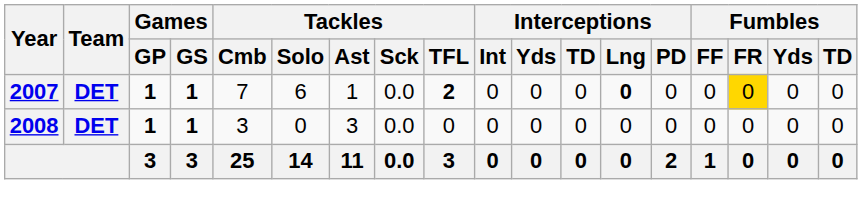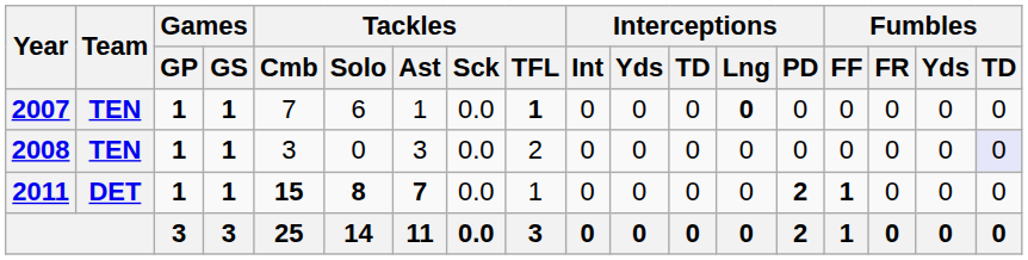 <table class="wikitable" style="text-align:center">
 <tr>
 <th rowspan="2">Year</th>
 <th rowspan="2">Team</th>
 <th colspan="2">Games</th>
 <th colspan="5">Tackles</th>
 <th colspan="5">Interceptions</th>
 <th colspan="4">Fumbles</th>
 </tr>
 <tr>
 <th>GP</th>
 <th>GS</th>
 <th>Cmb</th>
 <th>Solo</th>
 <th>Ast</th>
 <th>Sck</th>
 <th>TFL</th>
 <th>Int</th>
 <th>Yds</th>
 <th>TD</th>
 <th>Lng</th>
 <th>PD</th>
 <th>FF</th>
 <th>FR</th>
 <th>Yds</th>
 <th>TD</th>
 </tr>
 <tr>
 <th><a href='#'>2007</a></th>
-<th><a href='#'>DET</a></th>
+<th><a href='#'>TEN</a></th>
 <td><strong>1</strong></td>
 <td><strong>1</strong></td>
 <td>7</td>
 <td>6</td>
 <td>1</td>
 <td>0.0</td>
-<td><strong>2</strong></td>
+<td><strong>1</strong></td>
 <td>0</td>
 <td>0</td>
 <td>0</td>
 <td><strong>0</strong></td>
 <td>0</td>
 <td>0</td>
-<td style="background: gold;">0</td>
+<td>0</td>
 <td>0</td>
 <td>0</td>
 </tr>
 <tr>
 <th><a href='#'>2008</a></th>
-<th><a href='#'>DET</a></th>
+<th><a href='#'>TEN</a></th>
 <td><strong>1</strong></td>
 <td><strong>1</strong></td>
 <td>3</td>
 <td>0</td>
 <td>3</td>
 <td>0.0</td>
+<td>2</td>
 <td>0</td>
 <td>0</td>
 <td>0</td>
 <td>0</td>
 <td>0</td>
 <td>0</td>
 <td>0</td>
+<td>0</td>
+<td style="background: lavender;">0</td>
+</tr>
+<tr>
+<th><a href='#'>2011</a></th>
+<th><a href='#'>DET</a></th>
+<td><strong>1</strong></td>
+<td><strong>1</strong></td>
+<td><strong>15</strong></td>
+<td><strong>8</strong></td>
+<td><strong>7</strong></td>
+<td>0.0</td>
+<td>1</td>
+<td>0</td>
+<td>0</td>
+<td>0</td>
+<td>0</td>
+<td><strong>2</strong></td>
+<td><strong>1</strong></td>
 <td>0</td>
 <td>0</td>
 <td>0</td>
 </tr>
 <tr>
 <th colspan="2"></th>
 <th>3</th>
 <th>3</th>
 <th>25</th>
 <th>14</th>
 <th>11</th>
 <th>0.0</th>
 <th>3</th>
 <th>0</th>
 <th>0</th>
 <th>0</th>
 <th>0</th>
 <th>2</th>
 <th>1</th>
 <th>0</th>
 <th>0</th>
 <th>0</th>
 </tr>
 </table>
